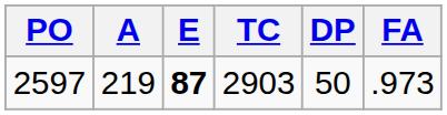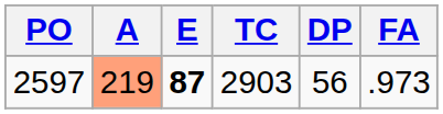 <table class="wikitable">
 <tr>
 <th><a href='#'>PO</a></th>
 <th><a href='#'>A</a></th>
 <th><a href='#'>E</a></th>
 <th><a href='#'>TC</a></th>
 <th><a href='#'>DP</a></th>
 <th><a href='#'>FA</a></th>
 </tr>
 <tr align=center>
 <td>2597</td>
-<td>219</td>
+<td style="background: lightsalmon;">219</td>
 <td><strong>87</strong></td>
 <td>2903</td>
-<td>50</td>
+<td>56</td>
 <td>.973</td>
 </tr>
 </table>
